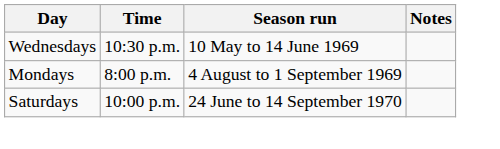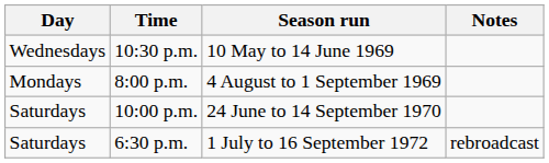 <table class="wikitable">
 <tr>
 <th>Day</th>
 <th>Time</th>
 <th>Season run</th>
 <th>Notes</th>
 </tr>
 <tr>
 <td>Wednesdays</td>
 <td>10:30 p.m.</td>
 <td>10 May to 14 June 1969</td>
 <td></td>
 </tr>
 <tr>
 <td>Mondays</td>
 <td>8:00 p.m.</td>
 <td>4 August to 1 September 1969</td>
 <td></td>
 </tr>
 <tr>
 <td>Saturdays</td>
 <td>10:00 p.m.</td>
 <td>24 June to 14 September 1970</td>
 <td></td>
 </tr>
+<tr>
+<td>Saturdays</td>
+<td>6:30 p.m.</td>
+<td>1 July to 16 September 1972</td>
+<td>rebroadcast</td>
+</tr>
 </table>
